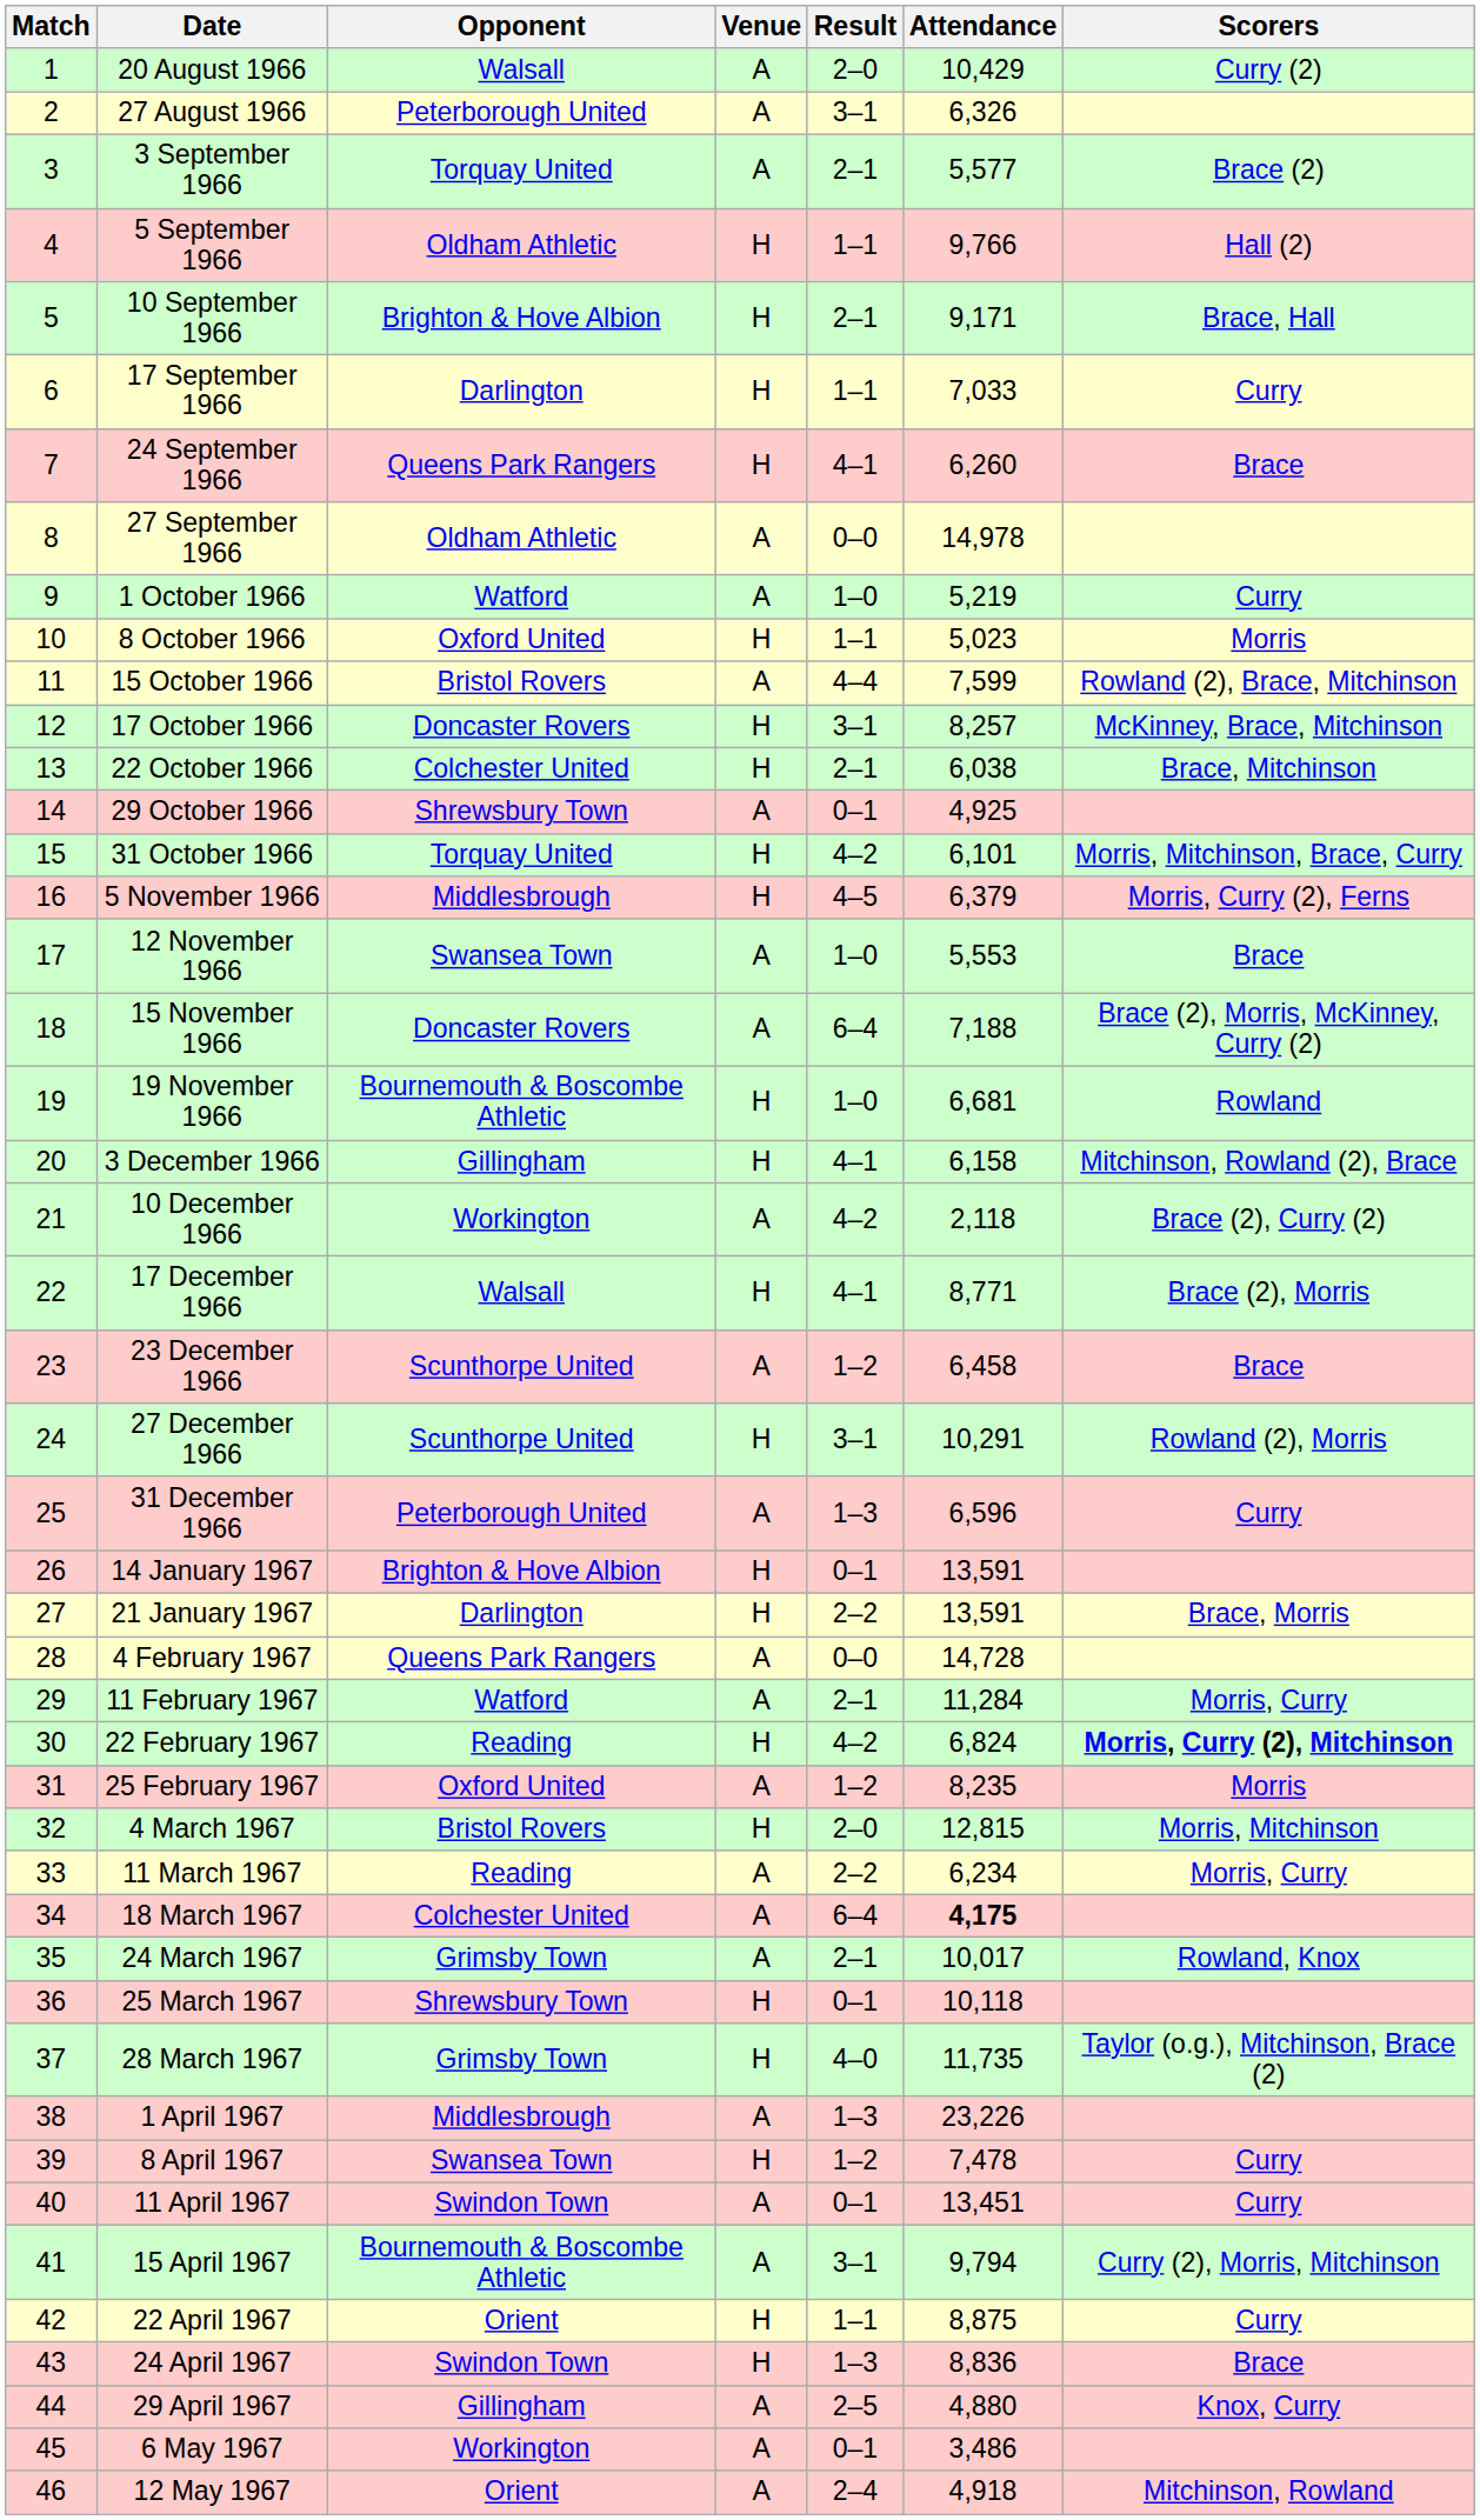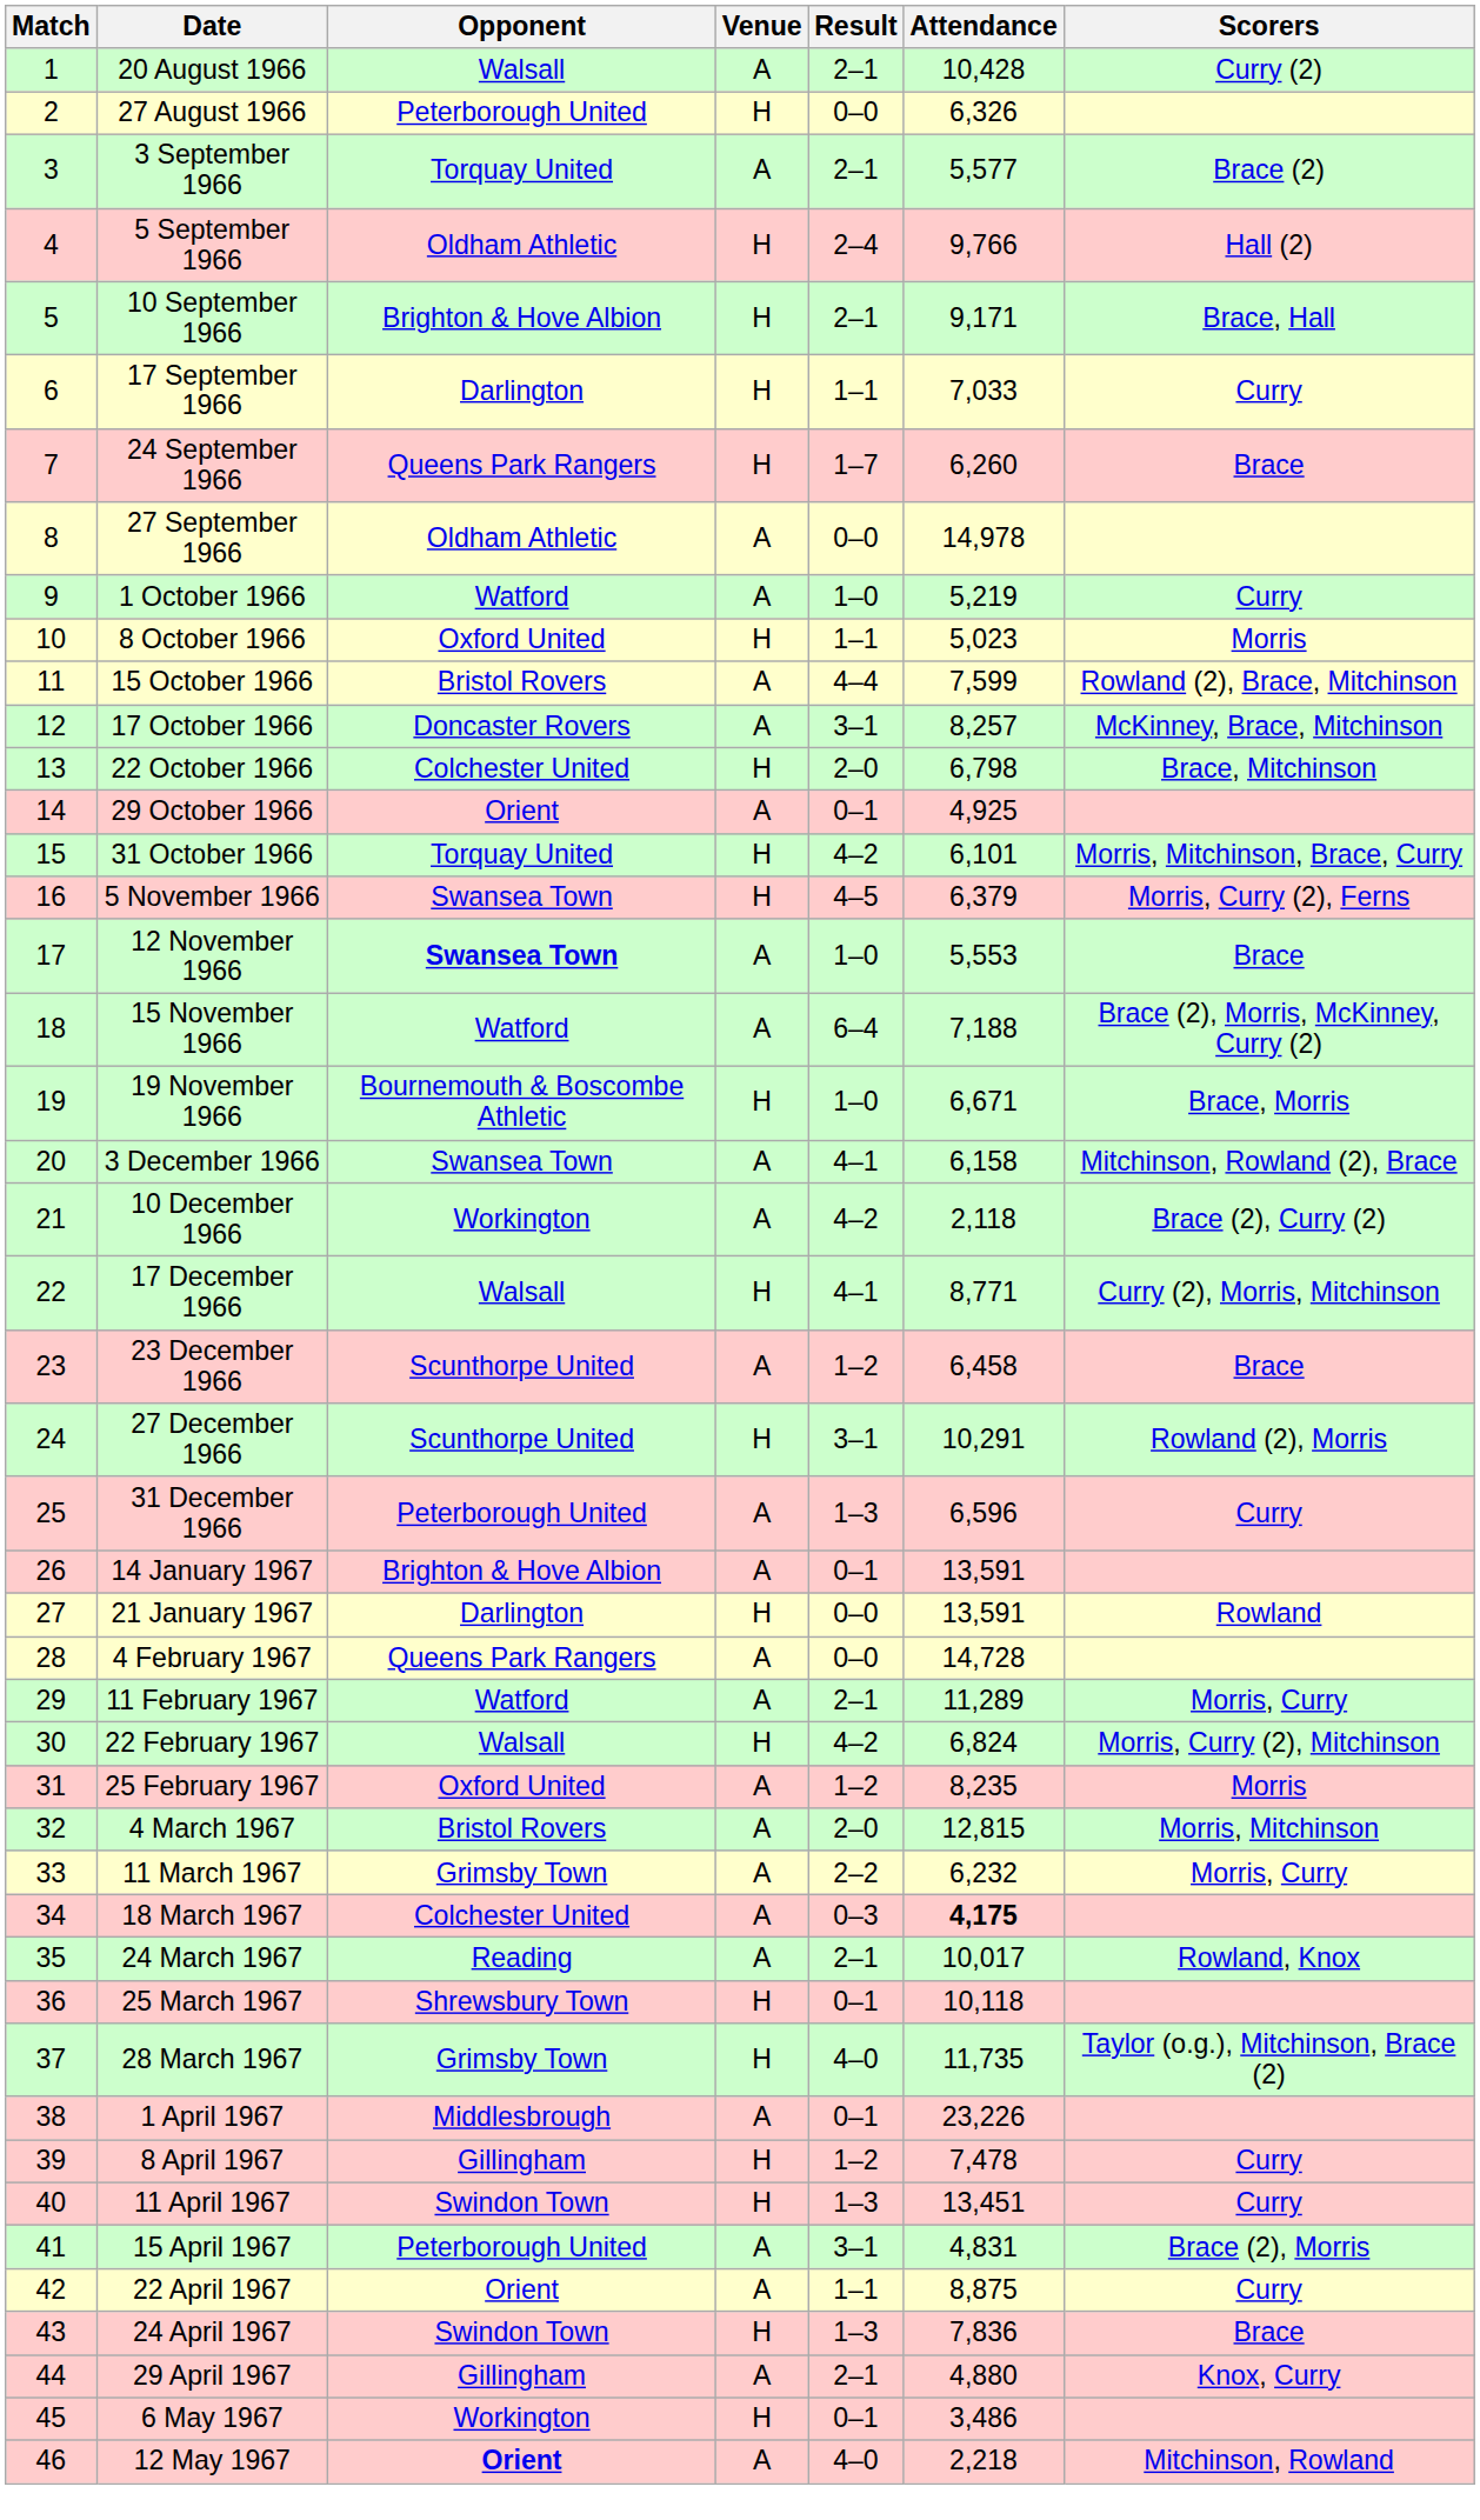 <table class="wikitable" style="font-size:100%; text-align:center">
 <tr>
 <th>Match</th>
 <th>Date</th>
 <th>Opponent</th>
 <th>Venue</th>
 <th>Result</th>
 <th>Attendance</th>
 <th>Scorers</th>
 </tr>
 <tr style="background: #CCFFCC;">
 <td>1</td>
 <td>20 August 1966</td>
 <td><a href='#'>Walsall</a></td>
 <td>A</td>
-<td>2–0</td>
-<td>10,429</td>
+<td>2–1</td>
+<td>10,428</td>
 <td><a href='#'>Curry</a> (2)</td>
 </tr>
 <tr style="background: #FFFFCC;">
 <td>2</td>
 <td>27 August 1966</td>
 <td><a href='#'>Peterborough United</a></td>
-<td>A</td>
-<td>3–1</td>
+<td>H</td>
+<td>0–0</td>
 <td>6,326</td>
 <td></td>
 </tr>
 <tr style="background: #CCFFCC;">
 <td>3</td>
 <td>3 September 1966</td>
 <td><a href='#'>Torquay United</a></td>
 <td>A</td>
 <td>2–1</td>
 <td>5,577</td>
 <td><a href='#'>Brace</a> (2)</td>
 </tr>
 <tr style="background: #FFCCCC;">
 <td>4</td>
 <td>5 September 1966</td>
 <td><a href='#'>Oldham Athletic</a></td>
 <td>H</td>
-<td>1–1</td>
+<td>2–4</td>
 <td>9,766</td>
 <td><a href='#'>Hall</a> (2)</td>
 </tr>
 <tr style="background: #CCFFCC;">
 <td>5</td>
 <td>10 September 1966</td>
 <td><a href='#'>Brighton & Hove Albion</a></td>
 <td>H</td>
 <td>2–1</td>
 <td>9,171</td>
 <td><a href='#'>Brace</a>, <a href='#'>Hall</a></td>
 </tr>
 <tr style="background: #FFFFCC;">
 <td>6</td>
 <td>17 September 1966</td>
 <td><a href='#'>Darlington</a></td>
 <td>H</td>
 <td>1–1</td>
 <td>7,033</td>
 <td><a href='#'>Curry</a></td>
 </tr>
 <tr style="background: #FFCCCC;">
 <td>7</td>
 <td>24 September 1966</td>
 <td><a href='#'>Queens Park Rangers</a></td>
 <td>H</td>
-<td>4–1</td>
+<td>1–7</td>
 <td>6,260</td>
 <td><a href='#'>Brace</a></td>
 </tr>
 <tr style="background: #FFFFCC;">
 <td>8</td>
 <td>27 September 1966</td>
 <td><a href='#'>Oldham Athletic</a></td>
 <td>A</td>
 <td>0–0</td>
 <td>14,978</td>
 <td></td>
 </tr>
 <tr style="background: #CCFFCC;">
 <td>9</td>
 <td>1 October 1966</td>
 <td><a href='#'>Watford</a></td>
 <td>A</td>
 <td>1–0</td>
 <td>5,219</td>
 <td><a href='#'>Curry</a></td>
 </tr>
 <tr style="background: #FFFFCC;">
 <td>10</td>
 <td>8 October 1966</td>
 <td><a href='#'>Oxford United</a></td>
 <td>H</td>
 <td>1–1</td>
 <td>5,023</td>
 <td><a href='#'>Morris</a></td>
 </tr>
 <tr style="background: #FFFFCC;">
 <td>11</td>
 <td>15 October 1966</td>
 <td><a href='#'>Bristol Rovers</a></td>
 <td>A</td>
 <td>4–4</td>
 <td>7,599</td>
 <td><a href='#'>Rowland</a> (2), <a href='#'>Brace</a>, <a href='#'>Mitchinson</a></td>
 </tr>
 <tr style="background: #CCFFCC;">
 <td>12</td>
 <td>17 October 1966</td>
 <td><a href='#'>Doncaster Rovers</a></td>
-<td>H</td>
+<td>A</td>
 <td>3–1</td>
 <td>8,257</td>
 <td><a href='#'>McKinney</a>, <a href='#'>Brace</a>, <a href='#'>Mitchinson</a></td>
 </tr>
 <tr style="background: #CCFFCC;">
 <td>13</td>
 <td>22 October 1966</td>
 <td><a href='#'>Colchester United</a></td>
 <td>H</td>
-<td>2–1</td>
-<td>6,038</td>
+<td>2–0</td>
+<td>6,798</td>
 <td><a href='#'>Brace</a>, <a href='#'>Mitchinson</a></td>
 </tr>
 <tr style="background: #FFCCCC;">
 <td>14</td>
 <td>29 October 1966</td>
-<td><a href='#'>Shrewsbury Town</a></td>
+<td><a href='#'>Orient</a></td>
 <td>A</td>
 <td>0–1</td>
 <td>4,925</td>
 <td></td>
 </tr>
 <tr style="background: #CCFFCC;">
 <td>15</td>
 <td>31 October 1966</td>
 <td><a href='#'>Torquay United</a></td>
 <td>H</td>
 <td>4–2</td>
 <td>6,101</td>
 <td><a href='#'>Morris</a>, <a href='#'>Mitchinson</a>, <a href='#'>Brace</a>, <a href='#'>Curry</a></td>
 </tr>
 <tr style="background: #FFCCCC;">
 <td>16</td>
 <td>5 November 1966</td>
-<td><a href='#'>Middlesbrough</a></td>
+<td><a href='#'>Swansea Town</a></td>
 <td>H</td>
 <td>4–5</td>
 <td>6,379</td>
 <td><a href='#'>Morris</a>, <a href='#'>Curry</a> (2), <a href='#'>Ferns</a></td>
 </tr>
 <tr style="background: #CCFFCC;">
 <td>17</td>
 <td>12 November 1966</td>
-<td><a href='#'>Swansea Town</a></td>
+<td><strong><a href='#'>Swansea Town</a></strong></td>
 <td>A</td>
 <td>1–0</td>
 <td>5,553</td>
 <td><a href='#'>Brace</a></td>
 </tr>
 <tr style="background: #CCFFCC;">
 <td>18</td>
 <td>15 November 1966</td>
-<td><a href='#'>Doncaster Rovers</a></td>
+<td><a href='#'>Watford</a></td>
 <td>A</td>
 <td>6–4</td>
 <td>7,188</td>
 <td><a href='#'>Brace</a> (2), <a href='#'>Morris</a>, <a href='#'>McKinney</a>, <a href='#'>Curry</a> (2)</td>
 </tr>
 <tr style="background: #CCFFCC;">
 <td>19</td>
 <td>19 November 1966</td>
 <td><a href='#'>Bournemouth & Boscombe Athletic</a></td>
 <td>H</td>
 <td>1–0</td>
-<td>6,681</td>
-<td><a href='#'>Rowland</a></td>
+<td>6,671</td>
+<td><a href='#'>Brace</a>, <a href='#'>Morris</a></td>
 </tr>
 <tr style="background: #CCFFCC;">
 <td>20</td>
 <td>3 December 1966</td>
-<td><a href='#'>Gillingham</a></td>
-<td>H</td>
+<td><a href='#'>Swansea Town</a></td>
+<td>A</td>
 <td>4–1</td>
 <td>6,158</td>
 <td><a href='#'>Mitchinson</a>, <a href='#'>Rowland</a> (2), <a href='#'>Brace</a></td>
 </tr>
 <tr style="background: #CCFFCC;">
 <td>21</td>
 <td>10 December 1966</td>
 <td><a href='#'>Workington</a></td>
 <td>A</td>
 <td>4–2</td>
 <td>2,118</td>
 <td><a href='#'>Brace</a> (2), <a href='#'>Curry</a> (2)</td>
 </tr>
 <tr style="background: #CCFFCC;">
 <td>22</td>
 <td>17 December 1966</td>
 <td><a href='#'>Walsall</a></td>
 <td>H</td>
 <td>4–1</td>
 <td>8,771</td>
-<td><a href='#'>Brace</a> (2), <a href='#'>Morris</a></td>
+<td><a href='#'>Curry</a> (2), <a href='#'>Morris</a>, <a href='#'>Mitchinson</a></td>
 </tr>
 <tr style="background: #FFCCCC;">
 <td>23</td>
 <td>23 December 1966</td>
 <td><a href='#'>Scunthorpe United</a></td>
 <td>A</td>
 <td>1–2</td>
 <td>6,458</td>
 <td><a href='#'>Brace</a></td>
 </tr>
 <tr style="background: #CCFFCC;">
 <td>24</td>
 <td>27 December 1966</td>
 <td><a href='#'>Scunthorpe United</a></td>
 <td>H</td>
 <td>3–1</td>
 <td>10,291</td>
 <td><a href='#'>Rowland</a> (2), <a href='#'>Morris</a></td>
 </tr>
 <tr style="background: #FFCCCC;">
 <td>25</td>
 <td>31 December 1966</td>
 <td><a href='#'>Peterborough United</a></td>
 <td>A</td>
 <td>1–3</td>
 <td>6,596</td>
 <td><a href='#'>Curry</a></td>
 </tr>
 <tr style="background: #FFCCCC;">
 <td>26</td>
 <td>14 January 1967</td>
 <td><a href='#'>Brighton & Hove Albion</a></td>
-<td>H</td>
+<td>A</td>
 <td>0–1</td>
 <td>13,591</td>
 <td></td>
 </tr>
 <tr style="background: #FFFFCC;">
 <td>27</td>
 <td>21 January 1967</td>
 <td><a href='#'>Darlington</a></td>
 <td>H</td>
-<td>2–2</td>
+<td>0–0</td>
 <td>13,591</td>
-<td><a href='#'>Brace</a>, <a href='#'>Morris</a></td>
+<td><a href='#'>Rowland</a></td>
 </tr>
 <tr style="background: #FFFFCC;">
 <td>28</td>
 <td>4 February 1967</td>
 <td><a href='#'>Queens Park Rangers</a></td>
 <td>A</td>
 <td>0–0</td>
 <td>14,728</td>
 <td></td>
 </tr>
 <tr style="background: #CCFFCC;">
 <td>29</td>
 <td>11 February 1967</td>
 <td><a href='#'>Watford</a></td>
 <td>A</td>
 <td>2–1</td>
-<td>11,284</td>
+<td>11,289</td>
 <td><a href='#'>Morris</a>, <a href='#'>Curry</a></td>
 </tr>
 <tr style="background: #CCFFCC;">
 <td>30</td>
 <td>22 February 1967</td>
-<td><a href='#'>Reading</a></td>
+<td><a href='#'>Walsall</a></td>
 <td>H</td>
 <td>4–2</td>
 <td>6,824</td>
-<td><strong><a href='#'>Morris</a>, <a href='#'>Curry</a> (2), <a href='#'>Mitchinson</a></strong></td>
+<td><a href='#'>Morris</a>, <a href='#'>Curry</a> (2), <a href='#'>Mitchinson</a></td>
 </tr>
 <tr style="background: #FFCCCC;">
 <td>31</td>
 <td>25 February 1967</td>
 <td><a href='#'>Oxford United</a></td>
 <td>A</td>
 <td>1–2</td>
 <td>8,235</td>
 <td><a href='#'>Morris</a></td>
 </tr>
 <tr style="background: #CCFFCC;">
 <td>32</td>
 <td>4 March 1967</td>
 <td><a href='#'>Bristol Rovers</a></td>
-<td>H</td>
+<td>A</td>
 <td>2–0</td>
 <td>12,815</td>
 <td><a href='#'>Morris</a>, <a href='#'>Mitchinson</a></td>
 </tr>
 <tr style="background: #FFFFCC;">
 <td>33</td>
 <td>11 March 1967</td>
-<td><a href='#'>Reading</a></td>
+<td><a href='#'>Grimsby Town</a></td>
 <td>A</td>
 <td>2–2</td>
-<td>6,234</td>
+<td>6,232</td>
 <td><a href='#'>Morris</a>, <a href='#'>Curry</a></td>
 </tr>
 <tr style="background: #FFCCCC;">
 <td>34</td>
 <td>18 March 1967</td>
 <td><a href='#'>Colchester United</a></td>
 <td>A</td>
-<td>6–4</td>
+<td>0–3</td>
 <td><strong>4,175</strong></td>
 <td></td>
 </tr>
 <tr style="background: #CCFFCC;">
 <td>35</td>
 <td>24 March 1967</td>
-<td><a href='#'>Grimsby Town</a></td>
+<td><a href='#'>Reading</a></td>
 <td>A</td>
 <td>2–1</td>
 <td>10,017</td>
 <td><a href='#'>Rowland</a>, <a href='#'>Knox</a></td>
 </tr>
 <tr style="background: #FFCCCC;">
 <td>36</td>
 <td>25 March 1967</td>
 <td><a href='#'>Shrewsbury Town</a></td>
 <td>H</td>
 <td>0–1</td>
 <td>10,118</td>
 <td></td>
 </tr>
 <tr style="background: #CCFFCC;">
 <td>37</td>
 <td>28 March 1967</td>
 <td><a href='#'>Grimsby Town</a></td>
 <td>H</td>
 <td>4–0</td>
 <td>11,735</td>
 <td><a href='#'>Taylor</a> (o.g.), <a href='#'>Mitchinson</a>, <a href='#'>Brace</a> (2)</td>
 </tr>
 <tr style="background: #FFCCCC;">
 <td>38</td>
 <td>1 April 1967</td>
 <td><a href='#'>Middlesbrough</a></td>
 <td>A</td>
-<td>1–3</td>
+<td>0–1</td>
 <td>23,226</td>
 <td></td>
 </tr>
 <tr style="background: #FFCCCC;">
 <td>39</td>
 <td>8 April 1967</td>
-<td><a href='#'>Swansea Town</a></td>
+<td><a href='#'>Gillingham</a></td>
 <td>H</td>
 <td>1–2</td>
 <td>7,478</td>
 <td><a href='#'>Curry</a></td>
 </tr>
 <tr style="background: #FFCCCC;">
 <td>40</td>
 <td>11 April 1967</td>
 <td><a href='#'>Swindon Town</a></td>
-<td>A</td>
-<td>0–1</td>
+<td>H</td>
+<td>1–3</td>
 <td>13,451</td>
 <td><a href='#'>Curry</a></td>
 </tr>
 <tr style="background: #CCFFCC;">
 <td>41</td>
 <td>15 April 1967</td>
-<td><a href='#'>Bournemouth & Boscombe Athletic</a></td>
+<td><a href='#'>Peterborough United</a></td>
 <td>A</td>
 <td>3–1</td>
-<td>9,794</td>
-<td><a href='#'>Curry</a> (2), <a href='#'>Morris</a>, <a href='#'>Mitchinson</a></td>
+<td>4,831</td>
+<td><a href='#'>Brace</a> (2), <a href='#'>Morris</a></td>
 </tr>
 <tr style="background: #FFFFCC;">
 <td>42</td>
 <td>22 April 1967</td>
 <td><a href='#'>Orient</a></td>
-<td>H</td>
+<td>A</td>
 <td>1–1</td>
 <td>8,875</td>
 <td><a href='#'>Curry</a></td>
 </tr>
 <tr style="background: #FFCCCC;">
 <td>43</td>
 <td>24 April 1967</td>
 <td><a href='#'>Swindon Town</a></td>
 <td>H</td>
 <td>1–3</td>
-<td>8,836</td>
+<td>7,836</td>
 <td><a href='#'>Brace</a></td>
 </tr>
 <tr style="background: #FFCCCC;">
 <td>44</td>
 <td>29 April 1967</td>
 <td><a href='#'>Gillingham</a></td>
 <td>A</td>
-<td>2–5</td>
+<td>2–1</td>
 <td>4,880</td>
 <td><a href='#'>Knox</a>, <a href='#'>Curry</a></td>
 </tr>
 <tr style="background: #FFCCCC;">
 <td>45</td>
 <td>6 May 1967</td>
 <td><a href='#'>Workington</a></td>
-<td>A</td>
+<td>H</td>
 <td>0–1</td>
 <td>3,486</td>
 <td></td>
 </tr>
 <tr style="background: #FFCCCC;">
 <td>46</td>
 <td>12 May 1967</td>
-<td><a href='#'>Orient</a></td>
+<td><strong><a href='#'>Orient</a></strong></td>
 <td>A</td>
-<td>2–4</td>
-<td>4,918</td>
+<td>4–0</td>
+<td>2,218</td>
 <td><a href='#'>Mitchinson</a>, <a href='#'>Rowland</a></td>
 </tr>
 </table>
